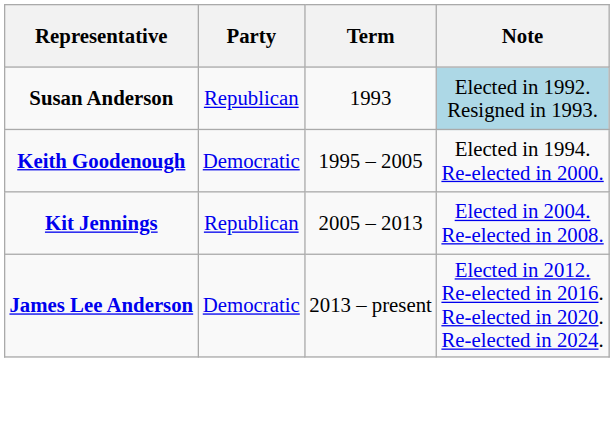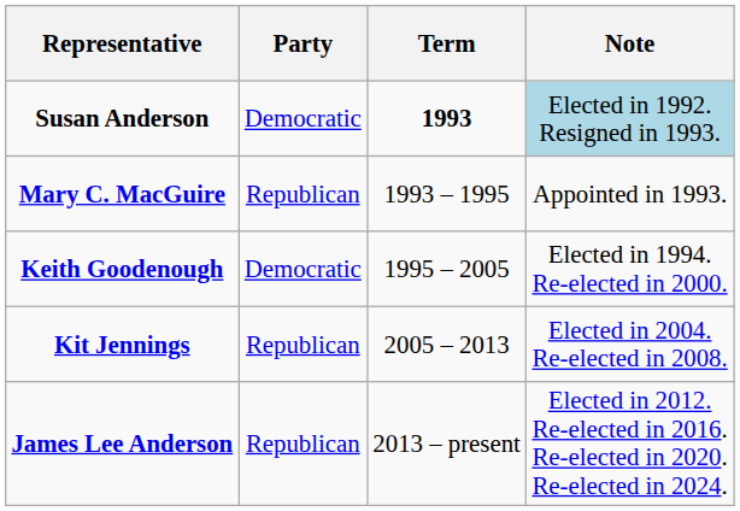 <table class=wikitable style="text-align:center">
 <tr style="height:3em">
 <th>Representative</th>
 <th>Party</th>
 <th>Term</th>
 <th>Note</th>
 </tr>
 <tr style="height:3em">
 <td><strong>Susan Anderson</strong></td>
+<td><a href='#'>Democratic</a></td>
+<td><strong>1993</strong></td>
+<td style="background: lightblue;">Elected in 1992.<br>Resigned in 1993.</td>
+</tr>
+<tr style="height:3em">
+<td><strong><a href='#'>Mary C. MacGuire</a></strong></td>
 <td><a href='#'>Republican</a></td>
-<td>1993</td>
-<td style="background: lightblue;">Elected in 1992.<br>Resigned in 1993.</td>
+<td>1993 – 1995</td>
+<td>Appointed in 1993.</td>
 </tr>
 <tr style="height:3em">
 <td><strong><a href='#'>Keith Goodenough</a></strong></td>
 <td><a href='#'>Democratic</a></td>
 <td>1995 – 2005</td>
 <td>Elected in 1994.<br><a href='#'>Re-elected in 2000.</a></td>
 </tr>
 <tr style="height:3em">
 <td><strong><a href='#'>Kit Jennings</a></strong></td>
 <td><a href='#'>Republican</a></td>
 <td>2005 – 2013</td>
 <td><a href='#'>Elected in 2004.</a><br><a href='#'>Re-elected in 2008.</a></td>
 </tr>
 <tr style="height:3em">
 <td><strong><a href='#'>James Lee Anderson</a></strong></td>
-<td><a href='#'>Democratic</a></td>
+<td><a href='#'>Republican</a></td>
 <td>2013 – present</td>
 <td><a href='#'>Elected in 2012.</a><br><a href='#'>Re-elected in 2016</a>.<br><a href='#'>Re-elected in 2020</a>.<br><a href='#'>Re-elected in 2024</a>.</td>
 </tr>
 </table>
